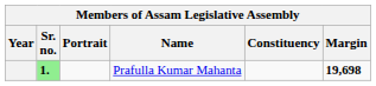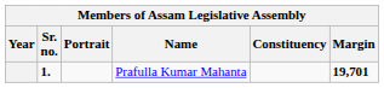 <table class="wikitable sortable">
 <tr>
 <th colspan="6">Members of Assam Legislative Assembly</th>
 </tr>
 <tr>
 <th>Year</th>
 <th>Sr.<br>no.</th>
 <th>Portrait</th>
 <th>Name</th>
 <th>Constituency</th>
 <th>Margin</th>
 </tr>
 <tr>
 <th></th>
-<td style="background: lightgreen;"><strong>1.</strong></td>
+<td><strong>1.</strong></td>
 <td></td>
 <td><a href='#'>Prafulla Kumar Mahanta</a></td>
 <td></td>
-<td><strong>19,698</strong></td>
+<td><strong>19,701</strong></td>
 </tr>
 </table>
